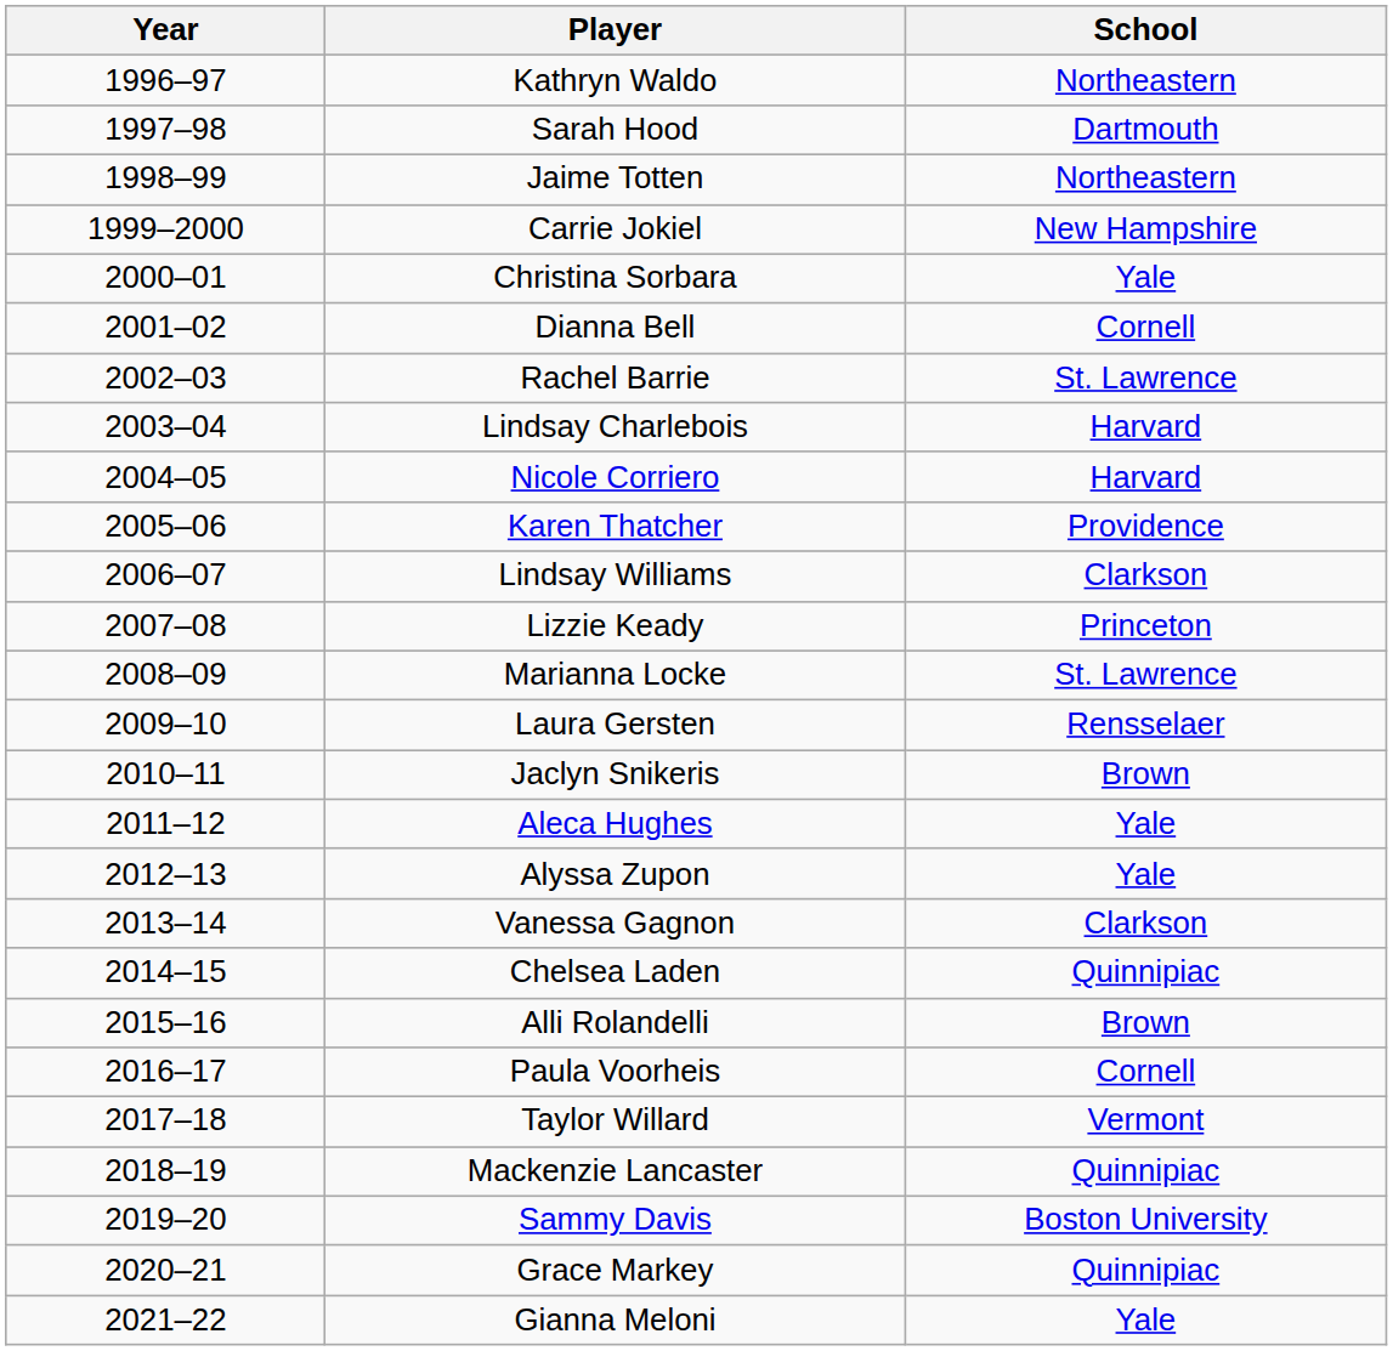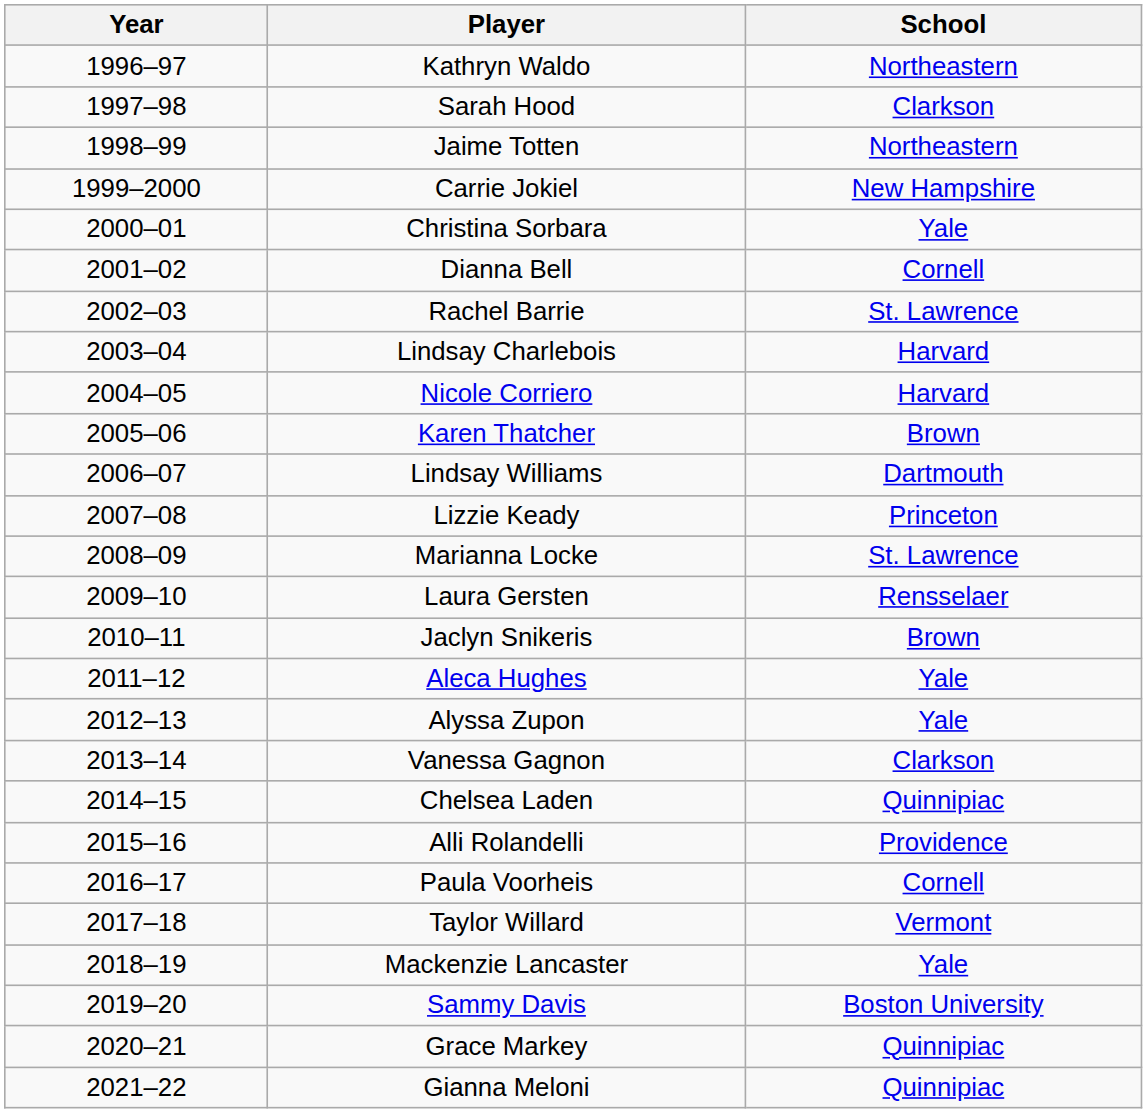 <table class="wikitable" width="80%" style="text-align:center;">
 <tr>
 <th>Year</th>
 <th>Player</th>
 <th>School</th>
 </tr>
 <tr>
 <td>1996–97</td>
 <td>Kathryn Waldo</td>
 <td><a href='#'>Northeastern</a></td>
 </tr>
 <tr>
 <td>1997–98</td>
 <td>Sarah Hood</td>
-<td><a href='#'>Dartmouth</a></td>
+<td><a href='#'>Clarkson</a></td>
 </tr>
 <tr>
 <td>1998–99</td>
 <td>Jaime Totten</td>
 <td><a href='#'>Northeastern</a></td>
 </tr>
 <tr>
 <td>1999–2000</td>
 <td>Carrie Jokiel</td>
 <td><a href='#'>New Hampshire</a></td>
 </tr>
 <tr>
 <td>2000–01</td>
 <td>Christina Sorbara</td>
 <td><a href='#'>Yale</a></td>
 </tr>
 <tr>
 <td>2001–02</td>
 <td>Dianna Bell</td>
 <td><a href='#'>Cornell</a></td>
 </tr>
 <tr>
 <td>2002–03</td>
 <td>Rachel Barrie</td>
 <td><a href='#'>St. Lawrence</a></td>
 </tr>
 <tr>
 <td>2003–04</td>
 <td>Lindsay Charlebois</td>
 <td><a href='#'>Harvard</a></td>
 </tr>
 <tr>
 <td>2004–05</td>
 <td><a href='#'>Nicole Corriero</a></td>
 <td><a href='#'>Harvard</a></td>
 </tr>
 <tr>
 <td>2005–06</td>
 <td><a href='#'>Karen Thatcher</a></td>
-<td><a href='#'>Providence</a></td>
+<td><a href='#'>Brown</a></td>
 </tr>
 <tr>
 <td>2006–07</td>
 <td>Lindsay Williams</td>
-<td><a href='#'>Clarkson</a></td>
+<td><a href='#'>Dartmouth</a></td>
 </tr>
 <tr>
 <td>2007–08</td>
 <td>Lizzie Keady</td>
 <td><a href='#'>Princeton</a></td>
 </tr>
 <tr>
 <td>2008–09</td>
 <td>Marianna Locke </td>
 <td><a href='#'>St. Lawrence</a></td>
 </tr>
 <tr>
 <td>2009–10</td>
 <td>Laura Gersten</td>
 <td><a href='#'>Rensselaer</a></td>
 </tr>
 <tr>
 <td>2010–11</td>
 <td>Jaclyn Snikeris</td>
 <td><a href='#'>Brown</a></td>
 </tr>
 <tr>
 <td>2011–12</td>
 <td><a href='#'>Aleca Hughes</a></td>
 <td><a href='#'>Yale</a></td>
 </tr>
 <tr>
 <td>2012–13</td>
 <td>Alyssa Zupon</td>
 <td><a href='#'>Yale</a></td>
 </tr>
 <tr>
 <td>2013–14</td>
 <td>Vanessa Gagnon</td>
 <td><a href='#'>Clarkson</a></td>
 </tr>
 <tr>
 <td>2014–15</td>
 <td>Chelsea Laden</td>
 <td><a href='#'>Quinnipiac</a></td>
 </tr>
 <tr>
 <td>2015–16</td>
 <td>Alli Rolandelli</td>
-<td><a href='#'>Brown</a></td>
+<td><a href='#'>Providence</a></td>
 </tr>
 <tr>
 <td>2016–17</td>
 <td>Paula Voorheis</td>
 <td><a href='#'>Cornell</a></td>
 </tr>
 <tr>
 <td>2017–18</td>
 <td>Taylor Willard</td>
 <td><a href='#'>Vermont</a></td>
 </tr>
 <tr>
 <td>2018–19</td>
 <td>Mackenzie Lancaster</td>
-<td><a href='#'>Quinnipiac</a></td>
+<td><a href='#'>Yale</a></td>
 </tr>
 <tr>
 <td>2019–20</td>
 <td><a href='#'>Sammy Davis</a></td>
 <td><a href='#'>Boston University</a></td>
 </tr>
 <tr>
 <td>2020–21</td>
 <td>Grace Markey</td>
 <td><a href='#'>Quinnipiac</a></td>
 </tr>
 <tr>
 <td>2021–22</td>
 <td>Gianna Meloni</td>
-<td><a href='#'>Yale</a></td>
+<td><a href='#'>Quinnipiac</a></td>
 </tr>
 </table>
